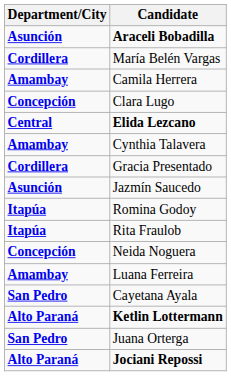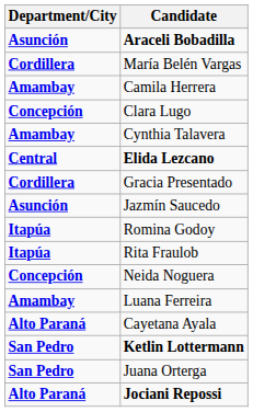 <table class="sortable wikitable">
 <tr>
 <th>Department/City</th>
 <th>Candidate</th>
 </tr>
 <tr>
 <td><strong><a href='#'>Asunción</a></strong></td>
 <td><strong>Araceli Bobadilla</strong></td>
 </tr>
 <tr>
 <td><strong><a href='#'>Cordillera</a></strong></td>
 <td>María Belén Vargas</td>
 </tr>
 <tr>
 <td><strong><a href='#'>Amambay</a></strong></td>
 <td>Camila Herrera</td>
 </tr>
 <tr>
 <td><strong><a href='#'>Concepción</a></strong></td>
 <td>Clara Lugo</td>
 </tr>
 <tr>
+<td><strong><a href='#'>Amambay</a></strong></td>
+<td>Cynthia Talavera</td>
+</tr>
+<tr>
 <td><strong><a href='#'>Central</a></strong></td>
 <td><strong>Elida Lezcano</strong></td>
-</tr>
-<tr>
-<td><strong><a href='#'>Amambay</a></strong></td>
-<td>Cynthia Talavera</td>
 </tr>
 <tr>
 <td><strong><a href='#'>Cordillera</a></strong></td>
 <td>Gracia Presentado</td>
 </tr>
 <tr>
 <td><strong><a href='#'>Asunción</a></strong></td>
 <td>Jazmín Saucedo</td>
 </tr>
 <tr>
 <td><strong><a href='#'>Itapúa</a></strong></td>
 <td>Romina Godoy</td>
 </tr>
 <tr>
 <td><strong><a href='#'>Itapúa</a></strong></td>
 <td>Rita Fraulob</td>
 </tr>
 <tr>
 <td><strong><a href='#'>Concepción</a></strong></td>
 <td>Neida Noguera</td>
 </tr>
 <tr>
 <td><strong><a href='#'>Amambay</a></strong></td>
 <td>Luana Ferreira</td>
 </tr>
 <tr>
-<td><strong><a href='#'>San Pedro</a></strong></td>
+<td><strong><a href='#'>Alto Paraná</a></strong></td>
 <td>Cayetana Ayala</td>
 </tr>
 <tr>
-<td><strong><a href='#'>Alto Paraná</a></strong></td>
+<td><strong><a href='#'>San Pedro</a></strong></td>
 <td><strong>Ketlin Lottermann</strong></td>
 </tr>
 <tr>
 <td><strong><a href='#'>San Pedro</a></strong></td>
 <td>Juana Orterga</td>
 </tr>
 <tr>
 <td><strong><a href='#'>Alto Paraná</a></strong></td>
 <td><strong>Jociani Repossi</strong></td>
 </tr>
 </table>
